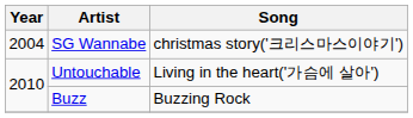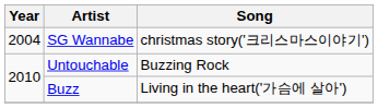 <table class="wikitable">
 <tr>
 <th>Year</th>
 <th>Artist</th>
 <th>Song</th>
 </tr>
 <tr>
 <td>2004</td>
 <td><a href='#'>SG Wannabe</a></td>
 <td>christmas story('크리스마스이야기')</td>
 </tr>
 <tr>
 <td rowspan=2>2010</td>
 <td><a href='#'>Untouchable</a></td>
-<td>Living in the heart('가슴에 살아')</td>
+<td>Buzzing Rock</td>
 </tr>
 <tr>
 <td><a href='#'>Buzz</a></td>
-<td>Buzzing Rock</td>
+<td>Living in the heart('가슴에 살아')</td>
 </tr>
 <tr>
 </tr>
 </table>
